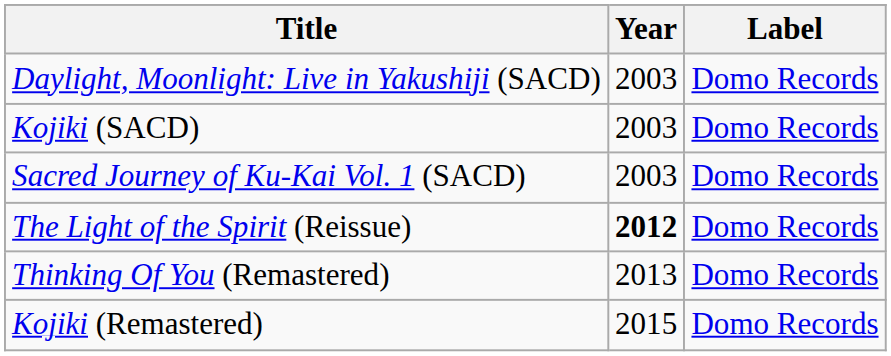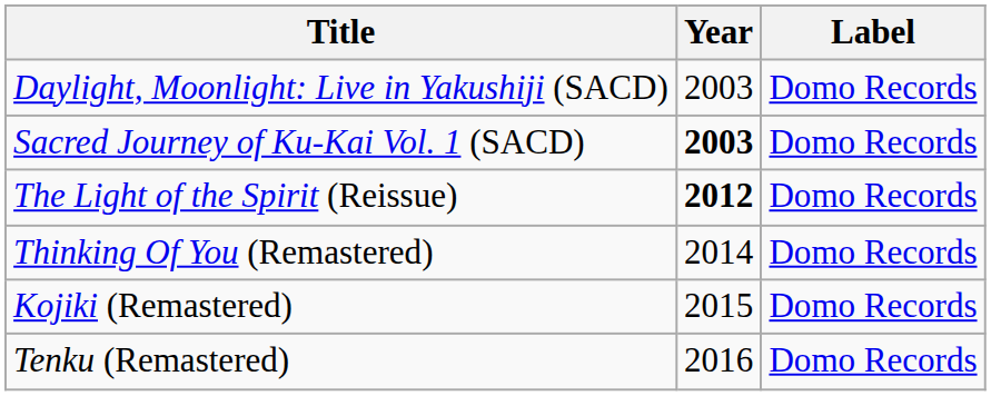 <table class="wikitable">
 <tr>
 <th>Title</th>
 <th>Year</th>
 <th>Label</th>
 </tr>
 <tr>
 <td><em><a href='#'>Daylight, Moonlight: Live in Yakushiji</a></em> (SACD)</td>
 <td>2003</td>
 <td><a href='#'>Domo Records</a></td>
 </tr>
 <tr>
-<td><em><a href='#'>Kojiki</a></em> (SACD)</td>
-<td>2003</td>
-<td><a href='#'>Domo Records</a></td>
-</tr>
-<tr>
 <td><em><a href='#'>Sacred Journey of Ku-Kai Vol. 1</a></em> (SACD)</td>
-<td>2003</td>
+<td><strong>2003</strong></td>
 <td><a href='#'>Domo Records</a></td>
 </tr>
 <tr>
 <td><em><a href='#'>The Light of the Spirit</a></em> (Reissue)</td>
 <td><strong>2012</strong></td>
 <td><a href='#'>Domo Records</a></td>
 </tr>
 <tr>
 <td><em><a href='#'>Thinking Of You</a></em> (Remastered)</td>
-<td>2013</td>
+<td>2014</td>
 <td><a href='#'>Domo Records</a></td>
 </tr>
 <tr>
 <td><em><a href='#'>Kojiki</a></em> (Remastered)</td>
 <td>2015</td>
 <td><a href='#'>Domo Records</a></td>
 </tr>
+<tr>
+<td><em>Tenku</em> (Remastered)</td>
+<td>2016</td>
+<td><a href='#'>Domo Records</a></td>
+</tr>
 </table>
